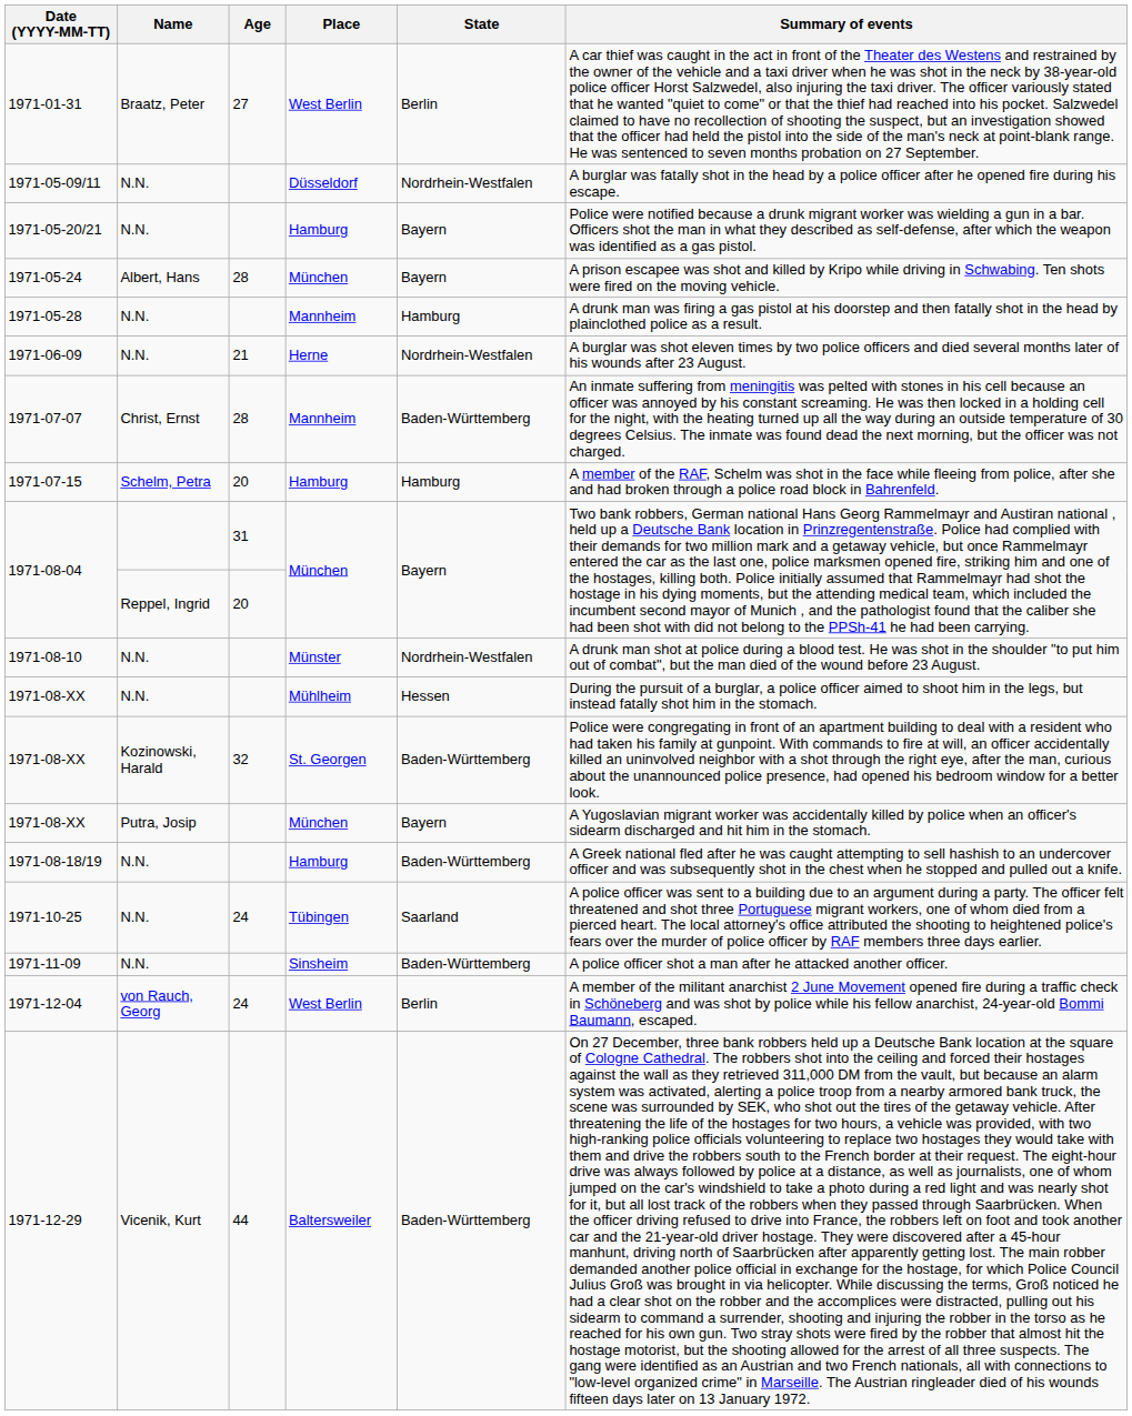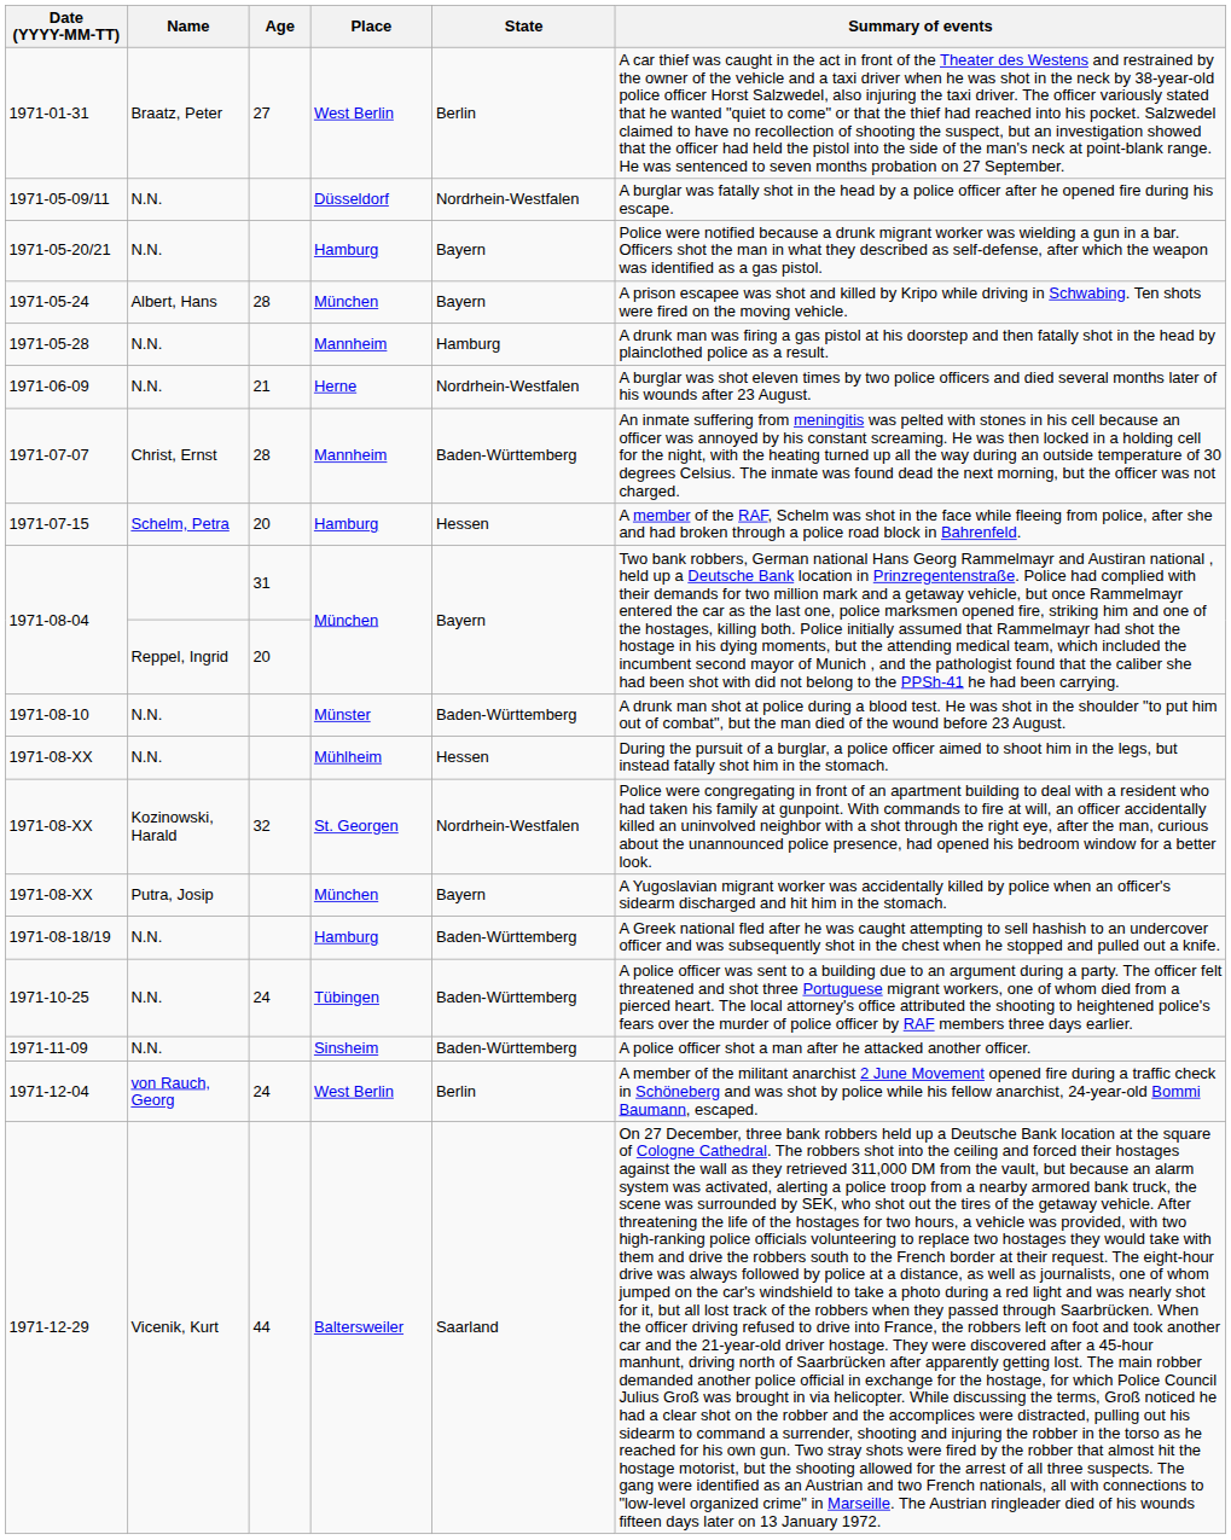 <table class="wikitable sortable static-row-numbers static-row-header-text">
 <tr>
 <th style="width:10%;">Date<br>(YYYY-MM-TT)</th>
 <th style="width:10%;">Name</th>
 <th style="width:5%;">Age</th>
 <th style="width:10%;">Place</th>
 <th style="width:15%;">State</th>
 <th style="width:50%;">Summary of events</th>
 </tr>
 <tr>
 <td>1971-01-31</td>
 <td>Braatz, Peter</td>
 <td>27</td>
 <td><a href='#'>West Berlin</a></td>
 <td>Berlin</td>
 <td>A car thief was caught in the act in front of the <a href='#'>Theater des Westens</a> and restrained by the owner of the vehicle and a taxi driver when he was shot in the neck by 38-year-old police officer Horst Salzwedel, also injuring the taxi driver. The officer variously stated that he wanted "quiet to come" or that the thief had reached into his pocket. Salzwedel claimed to have no recollection of shooting the suspect, but an investigation showed that the officer had held the pistol into the side of the man's neck at point-blank range. He was sentenced to seven months probation on 27 September.</td>
 </tr>
 <tr>
 <td>1971-05-09/11</td>
 <td>N.N.</td>
 <td></td>
 <td><a href='#'>Düsseldorf</a></td>
 <td>Nordrhein-Westfalen</td>
 <td>A burglar was fatally shot in the head by a police officer after he opened fire during his escape.</td>
 </tr>
 <tr>
 <td>1971-05-20/21</td>
 <td>N.N.</td>
 <td></td>
 <td><a href='#'>Hamburg</a></td>
 <td>Bayern</td>
 <td>Police were notified because a drunk migrant worker was wielding a gun in a bar. Officers shot the man in what they described as self-defense, after which the weapon was identified as a gas pistol.</td>
 </tr>
 <tr>
 <td>1971-05-24</td>
 <td>Albert, Hans</td>
 <td>28</td>
 <td><a href='#'>München</a></td>
 <td>Bayern</td>
 <td>A prison escapee was shot and killed by Kripo while driving in <a href='#'>Schwabing</a>. Ten shots were fired on the moving vehicle.</td>
 </tr>
 <tr>
 <td>1971-05-28</td>
 <td>N.N.</td>
 <td></td>
 <td><a href='#'>Mannheim</a></td>
 <td>Hamburg</td>
 <td>A drunk man was firing a gas pistol at his doorstep and then fatally shot in the head by plainclothed police as a result.</td>
 </tr>
 <tr>
 <td>1971-06-09</td>
 <td>N.N.</td>
 <td>21</td>
 <td><a href='#'>Herne</a></td>
 <td>Nordrhein-Westfalen</td>
 <td>A burglar was shot eleven times by two police officers and died several months later of his wounds after 23 August.</td>
 </tr>
 <tr>
 <td>1971-07-07</td>
 <td>Christ, Ernst</td>
 <td>28</td>
 <td><a href='#'>Mannheim</a></td>
 <td>Baden-Württemberg</td>
 <td>An inmate suffering from <a href='#'>meningitis</a> was pelted with stones in his cell because an officer was annoyed by his constant screaming. He was then locked in a holding cell for the night, with the heating turned up all the way during an outside temperature of 30 degrees Celsius. The inmate was found dead the next morning, but the officer was not charged.</td>
 </tr>
 <tr>
 <td>1971-07-15</td>
 <td><a href='#'>Schelm, Petra</a></td>
 <td>20</td>
 <td><a href='#'>Hamburg</a></td>
-<td>Hamburg</td>
+<td>Hessen</td>
 <td>A <a href='#'>member</a> of the <a href='#'>RAF</a>, Schelm was shot in the face while fleeing from police, after she and  had broken through a police road block in <a href='#'>Bahrenfeld</a>.</td>
 </tr>
 <tr>
 <td rowspan=2>1971-08-04</td>
 <td></td>
 <td>31</td>
 <td rowspan=2><a href='#'>München</a></td>
 <td rowspan=2>Bayern</td>
 <td rowspan="2">Two bank robbers, German national Hans Georg Rammelmayr and Austiran national , held up a <a href='#'>Deutsche Bank</a> location in <a href='#'>Prinzregentenstraße</a>. Police had complied with their demands for two million mark and a getaway vehicle, but once Rammelmayr entered the car as the last one, police marksmen opened fire, striking him and one of the hostages, killing both. Police initially assumed that Rammelmayr had shot the hostage in his dying moments, but the attending medical team, which included the incumbent second mayor of Munich , and the pathologist found that the caliber she had been shot with did not belong to the <a href='#'>PPSh-41</a> he had been carrying.</td>
 </tr>
 <tr>
 <td>Reppel, Ingrid</td>
 <td>20</td>
 </tr>
 <tr>
 <td>1971-08-10</td>
 <td>N.N.</td>
 <td></td>
 <td><a href='#'>Münster</a></td>
-<td>Nordrhein-Westfalen</td>
+<td>Baden-Württemberg</td>
 <td>A drunk man shot at police during a blood test. He was shot in the shoulder "to put him out of combat", but the man died of the wound before 23 August.</td>
 </tr>
 <tr>
 <td>1971-08-XX</td>
 <td>N.N.</td>
 <td></td>
 <td><a href='#'>Mühlheim</a></td>
 <td>Hessen</td>
 <td>During the pursuit of a burglar, a police officer aimed to shoot him in the legs, but instead fatally shot him in the stomach.</td>
 </tr>
 <tr>
 <td>1971-08-XX</td>
 <td>Kozinowski, Harald</td>
 <td>32</td>
 <td><a href='#'>St. Georgen</a></td>
-<td>Baden-Württemberg</td>
+<td>Nordrhein-Westfalen</td>
 <td>Police were congregating in front of an apartment building to deal with a resident who had taken his family at gunpoint. With commands to fire at will, an officer accidentally killed an uninvolved neighbor with a shot through the right eye, after the man, curious about the unannounced police presence, had opened his bedroom window for a better look.</td>
 </tr>
 <tr>
 <td>1971-08-XX</td>
 <td>Putra, Josip</td>
 <td></td>
 <td><a href='#'>München</a></td>
 <td>Bayern</td>
 <td>A Yugoslavian migrant worker was accidentally killed by police when an officer's sidearm discharged and hit him in the stomach.</td>
 </tr>
 <tr>
 <td>1971-08-18/19</td>
 <td>N.N.</td>
 <td></td>
 <td><a href='#'>Hamburg</a></td>
 <td>Baden-Württemberg</td>
 <td>A Greek national fled after he was caught attempting to sell hashish to an undercover officer and was subsequently shot in the chest when he stopped and pulled out a knife.</td>
 </tr>
 <tr>
 <td>1971-10-25</td>
 <td>N.N.</td>
 <td>24</td>
 <td><a href='#'>Tübingen</a></td>
-<td>Saarland</td>
+<td>Baden-Württemberg</td>
 <td>A police officer was sent to a building due to an argument during a party. The officer felt threatened and shot three <a href='#'>Portuguese</a> migrant workers, one of whom died from a pierced heart. The local attorney's office attributed the shooting to heightened police's fears over the murder of police officer  by <a href='#'>RAF</a> members three days earlier.</td>
 </tr>
 <tr>
 <td>1971-11-09</td>
 <td>N.N.</td>
 <td></td>
 <td><a href='#'>Sinsheim</a></td>
 <td>Baden-Württemberg</td>
 <td>A police officer shot a man after he attacked another officer.</td>
 </tr>
 <tr>
 <td>1971-12-04</td>
 <td><a href='#'>von Rauch, Georg</a></td>
 <td>24</td>
 <td><a href='#'>West Berlin</a></td>
 <td>Berlin</td>
 <td>A member of the militant anarchist <a href='#'>2 June Movement</a> opened fire during a traffic check in <a href='#'>Schöneberg</a> and was shot by police while his fellow anarchist, 24-year-old <a href='#'>Bommi Baumann</a>, escaped.</td>
 </tr>
 <tr>
 <td>1971-12-29</td>
 <td>Vicenik, Kurt</td>
 <td>44</td>
 <td><a href='#'>Baltersweiler</a></td>
-<td>Baden-Württemberg</td>
+<td>Saarland</td>
 <td>On 27 December, three bank robbers held up a Deutsche Bank location at the square of <a href='#'>Cologne Cathedral</a>. The robbers shot into the ceiling and forced their hostages against the wall as they retrieved 311,000 DM from the vault, but because an alarm system was activated, alerting a police troop from a nearby armored bank truck, the scene was surrounded by SEK, who shot out the tires of the getaway vehicle. After threatening the life of the hostages for two hours, a vehicle was provided, with two high-ranking police officials volunteering to replace two hostages they would take with them and drive the robbers south to the French border at their request. The eight-hour drive was always followed by police at a distance, as well as journalists, one of whom jumped on the car's windshield to take a photo during a red light and was nearly shot for it, but all lost track of the robbers when they passed through Saarbrücken. When the officer driving refused to drive into France, the robbers left on foot and took another car and the 21-year-old driver hostage. They were discovered after a 45-hour manhunt, driving north of Saarbrücken after apparently getting lost. The main robber demanded another police official in exchange for the hostage, for which Police Council Julius Groß was brought in via helicopter. While discussing the terms, Groß noticed he had a clear shot on the robber and the accomplices were distracted, pulling out his sidearm to command a surrender, shooting and injuring the robber in the torso as he reached for his own gun. Two stray shots were fired by the robber that almost hit the hostage motorist, but the shooting allowed for the arrest of all three suspects. The gang were identified as an Austrian and two French nationals, all with connections to "low-level organized crime" in <a href='#'>Marseille</a>. The Austrian ringleader died of his wounds fifteen days later on 13 January 1972.</td>
 </tr>
 </table>
